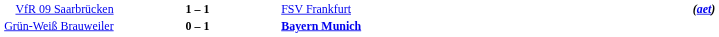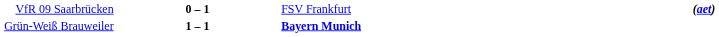 <table width=100% cellspacing=1>
 <tr>
 <th width=25%></th>
 <th width=10%></th>
 <th width=25%></th>
 <th></th>
 </tr>
 <tr style=font-size:90%>
 <td align=right><a href='#'>VfR 09 Saarbrücken</a></td>
-<td align=center><strong>1 – 1</strong></td>
+<td align=center><strong>0 – 1</strong></td>
 <td><a href='#'>FSV Frankfurt</a></td>
 <td><strong><em>(<a href='#'>aet</a>)</em></strong></td>
 </tr>
 <tr style=font-size:90%>
 <td align=right><a href='#'>Grün-Weiß Brauweiler</a></td>
-<td align=center><strong>0 – 1</strong></td>
+<td align=center><strong>1 – 1</strong></td>
 <td><strong><a href='#'>Bayern Munich</a></strong></td>
 </tr>
 </table>
